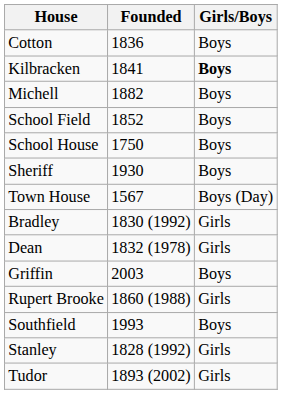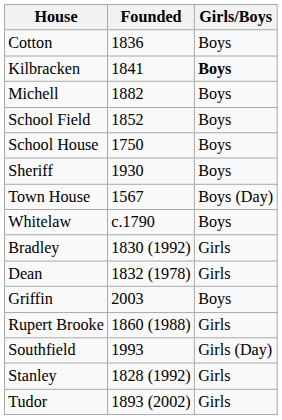 <table class="wikitable sortable">
 <tr>
 <th>House</th>
 <th>Founded </th>
 <th>Girls/Boys</th>
 </tr>
 <tr>
 <td>Cotton</td>
 <td>1836</td>
 <td>Boys</td>
 </tr>
 <tr>
 <td>Kilbracken</td>
 <td>1841</td>
 <td><strong>Boys</strong></td>
 </tr>
 <tr>
 <td>Michell</td>
 <td>1882</td>
 <td>Boys</td>
 </tr>
 <tr>
 <td>School Field</td>
 <td>1852</td>
 <td>Boys</td>
 </tr>
 <tr>
 <td>School House</td>
 <td>1750</td>
 <td>Boys</td>
 </tr>
 <tr>
 <td>Sheriff</td>
 <td>1930</td>
 <td>Boys</td>
 </tr>
 <tr>
 <td>Town House</td>
 <td>1567</td>
 <td>Boys (Day)</td>
 </tr>
 <tr>
+<td>Whitelaw</td>
+<td>c.1790</td>
+<td>Boys</td>
+</tr>
+<tr>
 <td>Bradley</td>
 <td>1830 (1992)</td>
 <td>Girls</td>
 </tr>
 <tr>
 <td>Dean</td>
 <td>1832 (1978)</td>
 <td>Girls</td>
 </tr>
 <tr>
 <td>Griffin</td>
 <td>2003</td>
 <td>Boys</td>
 </tr>
 <tr>
 <td>Rupert Brooke</td>
 <td>1860 (1988)</td>
 <td>Girls</td>
 </tr>
 <tr>
 <td>Southfield</td>
 <td>1993</td>
-<td>Boys</td>
+<td>Girls (Day)</td>
 </tr>
 <tr>
 <td>Stanley</td>
 <td>1828 (1992)</td>
 <td>Girls</td>
 </tr>
 <tr>
 <td>Tudor</td>
 <td>1893 (2002)</td>
 <td>Girls</td>
 </tr>
 </table>
